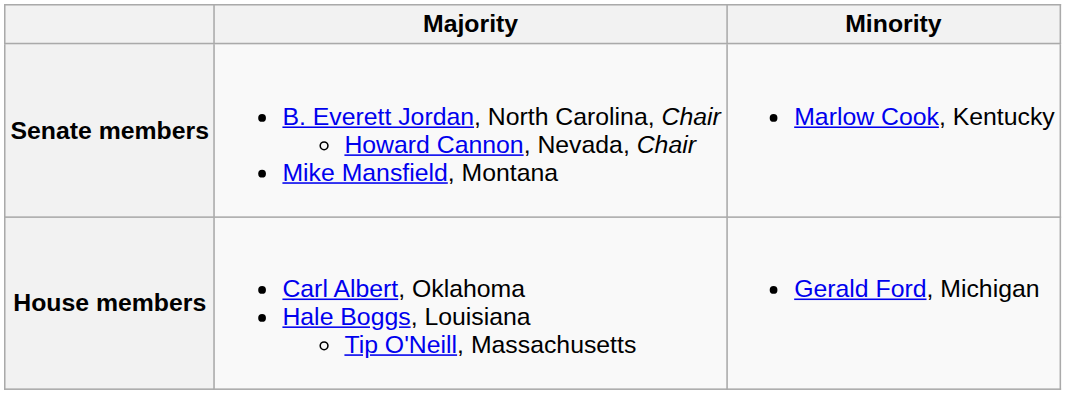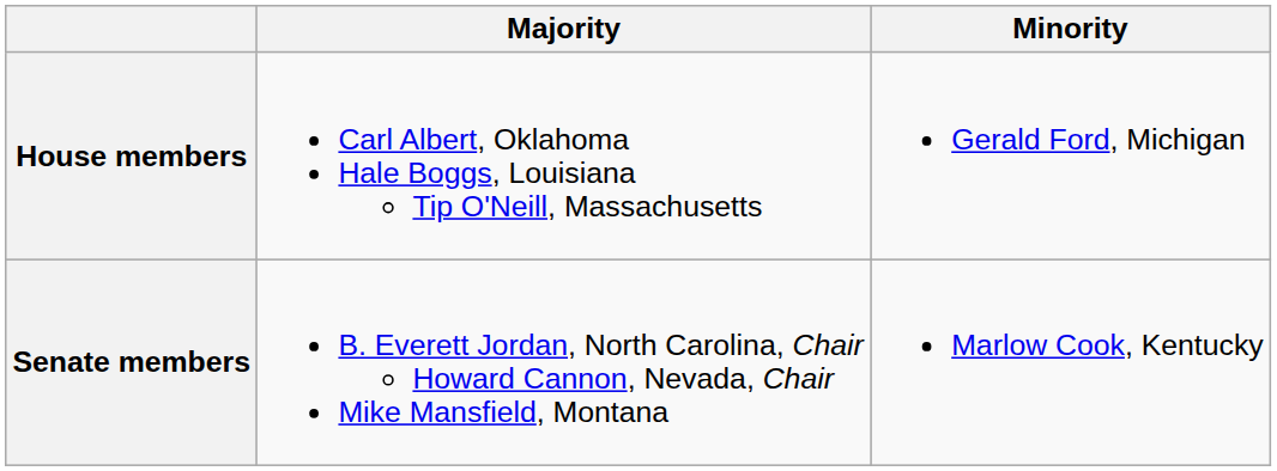 <table class=wikitable>
 <tr>
 <th></th>
 <th>Majority</th>
 <th>Minority</th>
 </tr>
 <tr>
+<th>House members</th>
+<td valign="top" ><br><ul><li><a href='#'>Carl Albert</a>, Oklahoma</li><li><a href='#'>Hale Boggs</a>, Louisiana <ul><li><a href='#'>Tip O'Neill</a>, Massachusetts</li></ul></li></ul></td>
+<td valign="top" ><br><ul><li><a href='#'>Gerald Ford</a>, Michigan</li></ul></td>
+</tr>
+<tr>
 <th>Senate members</th>
 <td valign="top" ><br><ul><li><a href='#'>B. Everett Jordan</a>, North Carolina, <em>Chair</em> <ul><li><a href='#'>Howard Cannon</a>, Nevada, <em>Chair</em></li></ul></li><li><a href='#'>Mike Mansfield</a>, Montana</li></ul></td>
 <td valign="top" ><br><ul><li><a href='#'>Marlow Cook</a>, Kentucky</li></ul></td>
 </tr>
-<tr>
-<th>House members</th>
-<td valign="top" ><br><ul><li><a href='#'>Carl Albert</a>, Oklahoma</li><li><a href='#'>Hale Boggs</a>, Louisiana <ul><li><a href='#'>Tip O'Neill</a>, Massachusetts</li></ul></li></ul></td>
-<td valign="top" ><br><ul><li><a href='#'>Gerald Ford</a>, Michigan</li></ul></td>
-</tr>
 </table>
